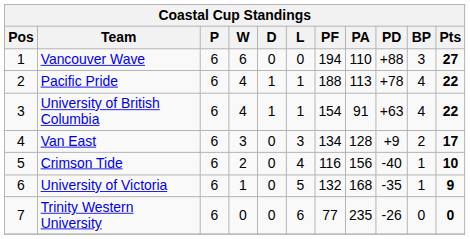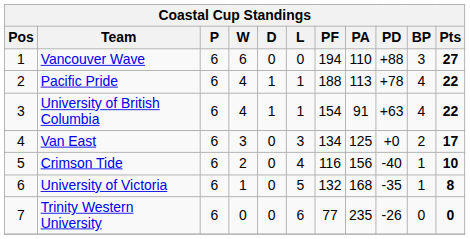 <table class="wikitable" style="text-align:center; font-size:100%; width:60%;">
 <tr>
 <th colspan="100%" cellpadding="0" cellspacing="0"><strong>Coastal Cup Standings</strong></th>
 </tr>
 <tr>
 <th style="width:6%;">Pos</th>
 <th style="width:34%;">Team</th>
 <th style="width:6%;">P</th>
 <th style="width:6%;">W</th>
 <th style="width:6%;">D</th>
 <th style="width:6%;">L</th>
 <th style="width:6%;">PF</th>
 <th style="width:6%;">PA</th>
 <th style="width:6%;">PD</th>
 <th style="width:6%;">BP</th>
 <th style="width:6%;">Pts<br></th>
 </tr>
 <tr>
 <td>1</td>
 <td style="text-align:left;"><a href='#'>Vancouver Wave</a></td>
 <td>6</td>
 <td>6</td>
 <td>0</td>
 <td>0</td>
 <td>194</td>
 <td>110</td>
 <td>+88</td>
 <td>3</td>
 <td><strong>27</strong></td>
 </tr>
 <tr>
 <td>2</td>
 <td style="text-align:left;"><a href='#'>Pacific Pride</a></td>
 <td>6</td>
 <td>4</td>
 <td>1</td>
 <td>1</td>
 <td>188</td>
 <td>113</td>
 <td>+78</td>
 <td>4</td>
 <td><strong>22</strong></td>
 </tr>
 <tr>
 <td>3</td>
 <td style="text-align:left;"><a href='#'>University of British Columbia</a></td>
 <td>6</td>
 <td>4</td>
 <td>1</td>
 <td>1</td>
 <td>154</td>
 <td>91</td>
 <td>+63</td>
 <td>4</td>
 <td><strong>22</strong></td>
 </tr>
 <tr>
 <td>4</td>
 <td style="text-align:left;"><a href='#'>Van East</a></td>
 <td>6</td>
 <td>3</td>
 <td>0</td>
 <td>3</td>
 <td>134</td>
-<td>128</td>
-<td>+9</td>
+<td>125</td>
+<td>+0</td>
 <td>2</td>
 <td><strong>17</strong></td>
 </tr>
 <tr>
 <td>5</td>
 <td style="text-align:left;"><a href='#'>Crimson Tide</a></td>
 <td>6</td>
 <td>2</td>
 <td>0</td>
 <td>4</td>
 <td>116</td>
 <td>156</td>
 <td>-40</td>
 <td>1</td>
 <td><strong>10</strong></td>
 </tr>
 <tr>
 <td>6</td>
 <td style="text-align:left;"><a href='#'>University of Victoria</a></td>
 <td>6</td>
 <td>1</td>
 <td>0</td>
 <td>5</td>
 <td>132</td>
 <td>168</td>
 <td>-35</td>
 <td>1</td>
-<td><strong>9</strong></td>
+<td><strong>8</strong></td>
 </tr>
 <tr>
 <td>7</td>
 <td style="text-align:left;"><a href='#'>Trinity Western University</a></td>
 <td>6</td>
 <td>0</td>
 <td>0</td>
 <td>6</td>
 <td>77</td>
 <td>235</td>
 <td>-26</td>
 <td>0</td>
 <td><strong>0</strong></td>
 </tr>
 <tr>
 </tr>
 </table>
